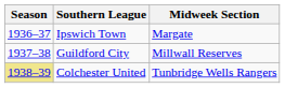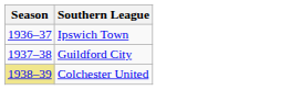 <table class="wikitable" style="text-align: left">
 <tr>
 <th>Season</th>
 <th>Southern League</th>
-<th>Midweek Section</th>
 </tr>
 <tr>
 <td><a href='#'>1936–37</a></td>
 <td><a href='#'>Ipswich Town</a></td>
-<td><a href='#'>Margate</a></td>
 </tr>
 <tr>
 <td><a href='#'>1937–38</a></td>
 <td><a href='#'>Guildford City</a></td>
-<td><a href='#'>Millwall Reserves</a></td>
 </tr>
 <tr>
 <td style="background: khaki;"><a href='#'>1938–39</a></td>
 <td><a href='#'>Colchester United</a></td>
-<td><a href='#'>Tunbridge Wells Rangers</a></td>
 </tr>
 </table>
